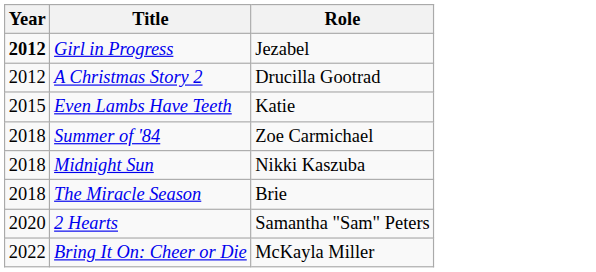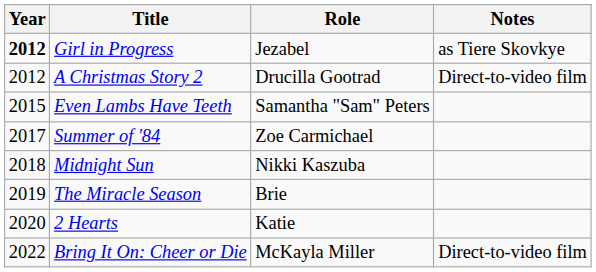 <table class="wikitable sortable">
 <tr>
 <th>Year</th>
 <th>Title</th>
 <th>Role</th>
+<th class="unsortable">Notes</th>
 </tr>
 <tr>
 <td><strong>2012</strong></td>
 <td><em><a href='#'>Girl in Progress</a></em></td>
 <td>Jezabel</td>
+<td>as Tiere Skovkye</td>
 </tr>
 <tr>
 <td>2012</td>
 <td data-sort-value="Christmas Story 2, A"><em><a href='#'>A Christmas Story 2</a></em></td>
 <td>Drucilla Gootrad</td>
+<td>Direct-to-video film</td>
 </tr>
 <tr>
 <td>2015</td>
 <td><em><a href='#'>Even Lambs Have Teeth</a></em></td>
-<td>Katie</td>
+<td>Samantha "Sam" Peters</td>
+<td></td>
 </tr>
 <tr>
-<td>2018</td>
+<td>2017</td>
 <td><em><a href='#'>Summer of '84</a></em></td>
 <td>Zoe Carmichael</td>
+<td></td>
 </tr>
 <tr>
 <td>2018</td>
 <td><em><a href='#'>Midnight Sun</a></em></td>
 <td>Nikki Kaszuba</td>
+<td></td>
 </tr>
 <tr>
-<td>2018</td>
+<td>2019</td>
 <td data-sort-value="Miracle Season, The"><em><a href='#'>The Miracle Season</a></em></td>
 <td>Brie</td>
+<td></td>
 </tr>
 <tr>
 <td>2020</td>
 <td><em><a href='#'>2 Hearts</a></em></td>
-<td>Samantha "Sam" Peters</td>
+<td>Katie</td>
+<td></td>
 </tr>
 <tr>
 <td>2022</td>
 <td><em><a href='#'>Bring It On: Cheer or Die</a></em></td>
 <td>McKayla Miller</td>
+<td>Direct-to-video film</td>
 </tr>
 </table>
